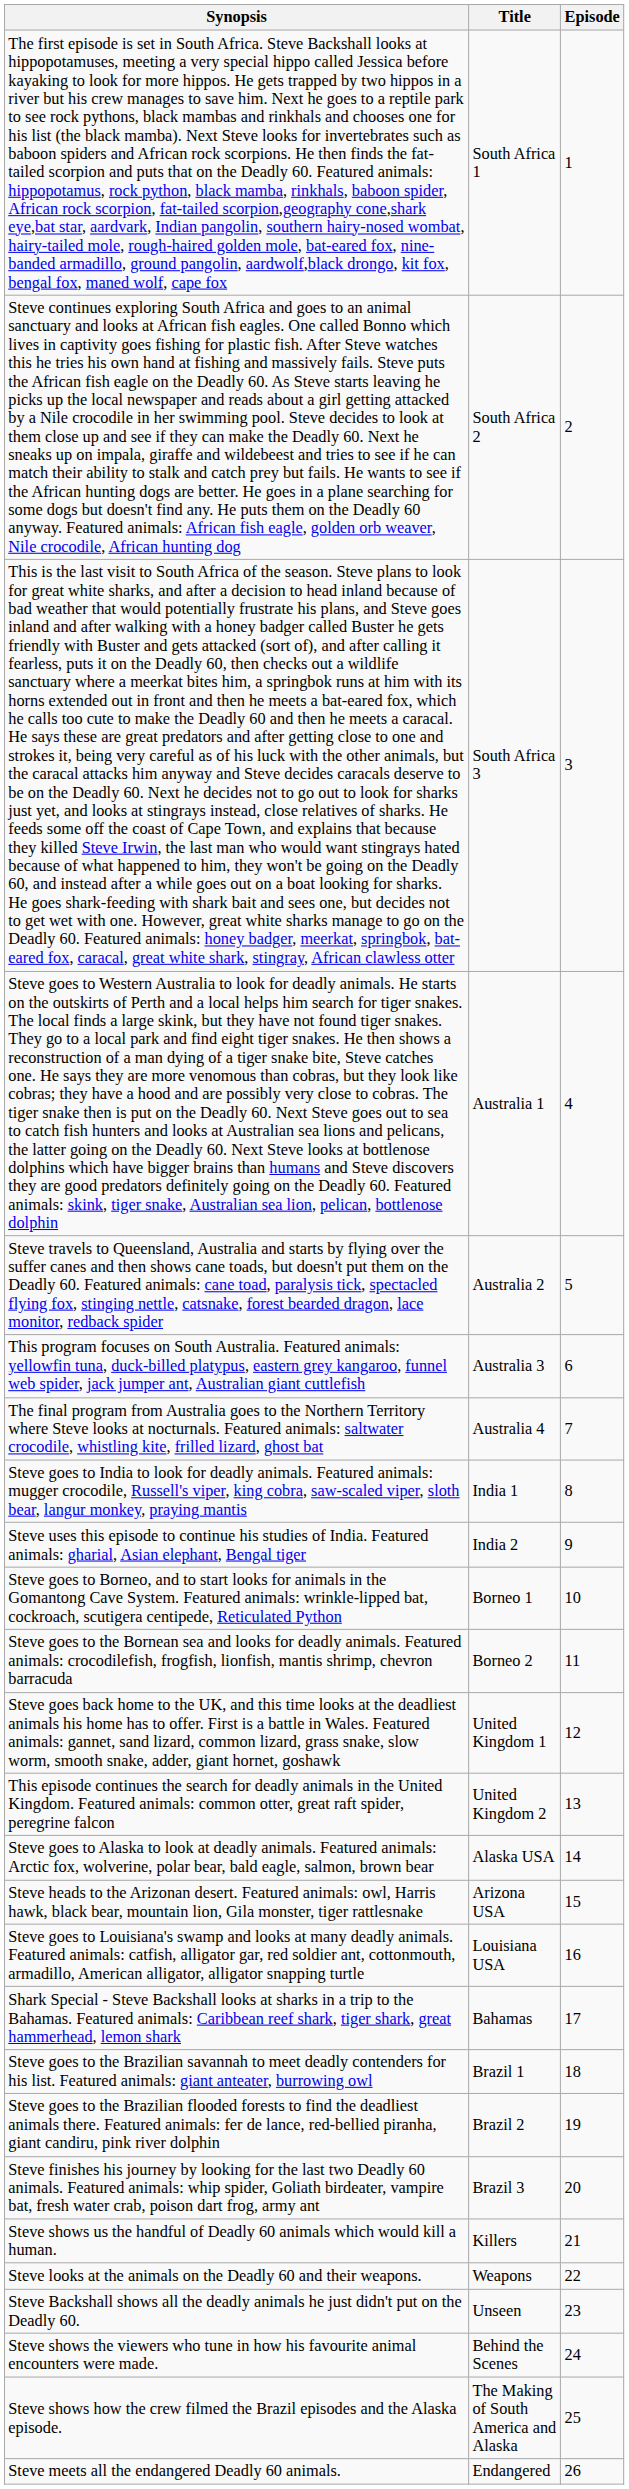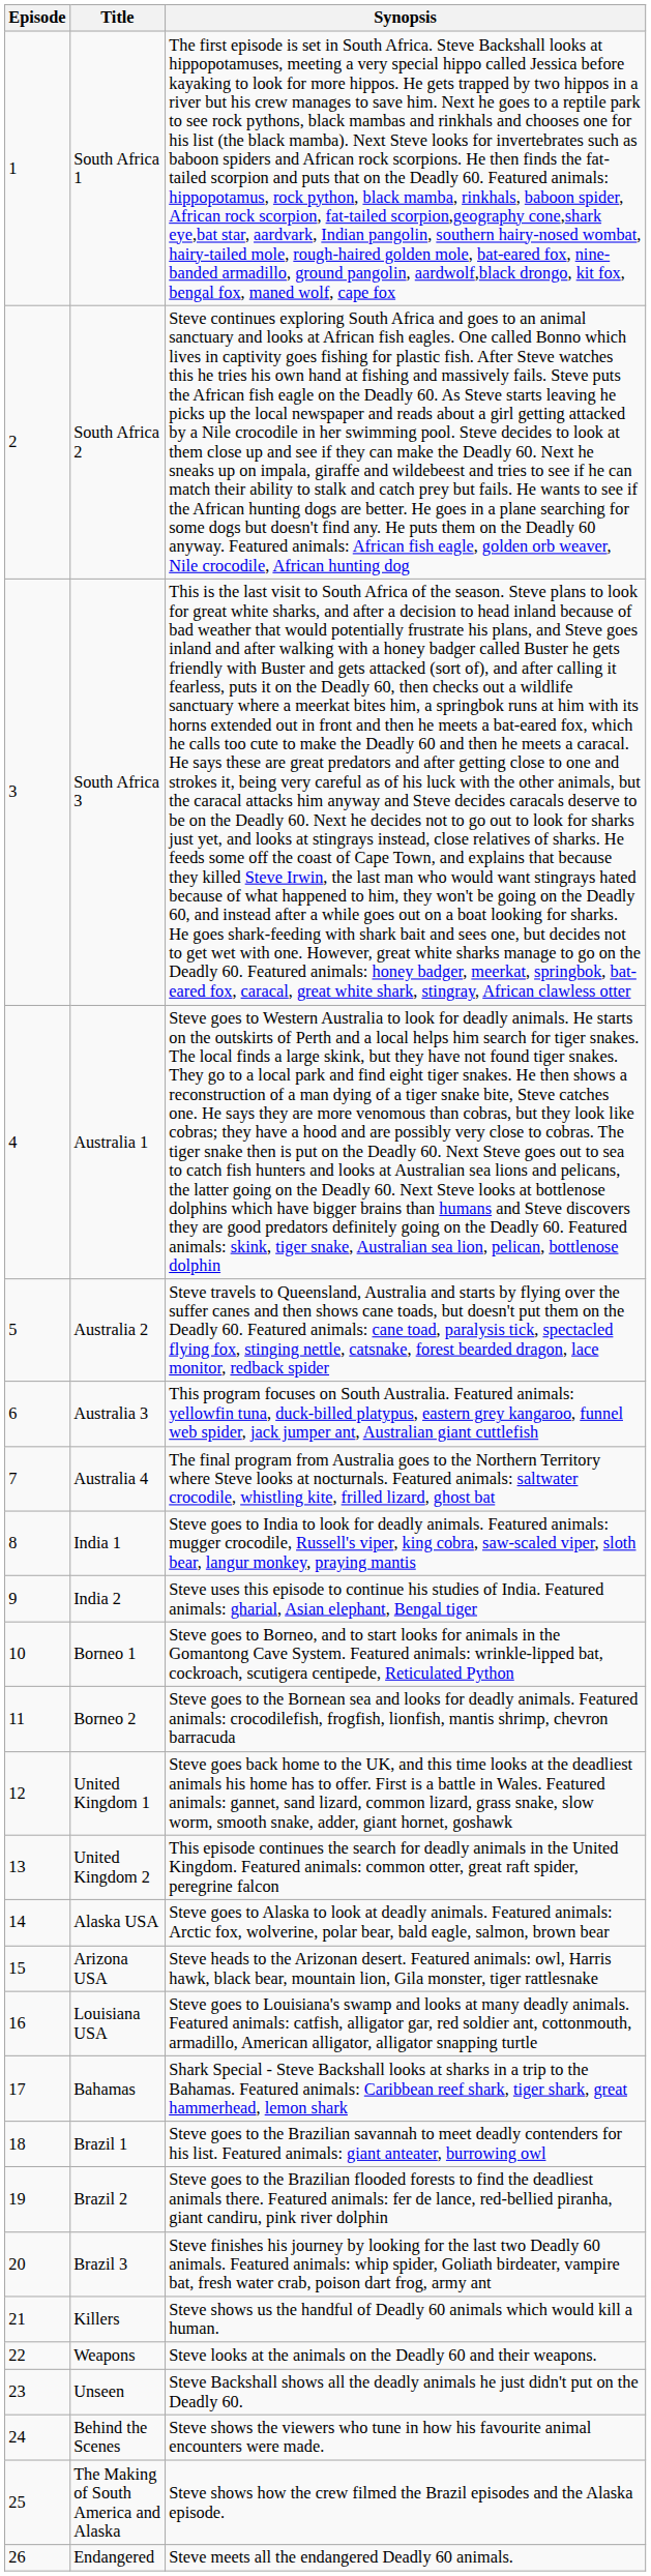 <table class="wikitable">
 <tr>
+<th>Episode</th>
+<th>Title</th>
 <th>Synopsis</th>
-<th>Title</th>
-<th>Episode</th>
 </tr>
 <tr>
+<td>1</td>
+<td>South Africa 1</td>
 <td>The first episode is set in South Africa. Steve Backshall looks at hippopotamuses, meeting a very special hippo called Jessica before kayaking to look for more hippos. He gets trapped by two hippos in a river but his crew manages to save him. Next he goes to a reptile park to see rock pythons, black mambas and rinkhals and chooses one for his list (the black mamba). Next Steve looks for invertebrates such as baboon spiders and African rock scorpions. He then finds the fat-tailed scorpion and puts that on the Deadly 60. Featured animals: <a href='#'>hippopotamus</a>, <a href='#'>rock python</a>, <a href='#'>black mamba</a>, <a href='#'>rinkhals</a>, <a href='#'>baboon spider</a>, <a href='#'>African rock scorpion</a>, <a href='#'>fat-tailed scorpion</a>,<a href='#'>geography cone</a>,<a href='#'>shark eye</a>,<a href='#'>bat star</a>, <a href='#'>aardvark</a>, <a href='#'>Indian pangolin</a>, <a href='#'>southern hairy-nosed wombat</a>, <a href='#'>hairy-tailed mole</a>, <a href='#'>rough-haired golden mole</a>, <a href='#'>bat-eared fox</a>, <a href='#'>nine-banded armadillo</a>, <a href='#'>ground pangolin</a>, <a href='#'>aardwolf</a>,<a href='#'>black drongo</a>, <a href='#'>kit fox</a>, <a href='#'>bengal fox</a>, <a href='#'>maned wolf</a>, <a href='#'>cape fox</a></td>
-<td>South Africa 1</td>
-<td>1</td>
 </tr>
 <tr>
+<td>2</td>
+<td>South Africa 2</td>
 <td>Steve continues exploring South Africa and goes to an animal sanctuary and looks at African fish eagles. One called Bonno which lives in captivity goes fishing for plastic fish. After Steve watches this he tries his own hand at fishing and massively fails. Steve puts the African fish eagle on the Deadly 60. As Steve starts leaving he picks up the local newspaper and reads about a girl getting attacked by a Nile crocodile in her swimming pool. Steve decides to look at them close up and see if they can make the Deadly 60. Next he sneaks up on impala, giraffe and wildebeest and tries to see if he can match their ability to stalk and catch prey but fails. He wants to see if the African hunting dogs are better. He goes in a plane searching for some dogs but doesn't find any. He puts them on the Deadly 60 anyway. Featured animals: <a href='#'>African fish eagle</a>, <a href='#'>golden orb weaver</a>, <a href='#'>Nile crocodile</a>, <a href='#'>African hunting dog</a></td>
-<td>South Africa 2</td>
-<td>2</td>
 </tr>
 <tr>
+<td>3</td>
+<td>South Africa 3</td>
 <td>This is the last visit to South Africa of the season. Steve plans to look for great white sharks, and after a decision to head inland because of bad weather that would potentially frustrate his plans, and Steve goes inland and after walking with a honey badger called Buster he gets friendly with Buster and gets attacked (sort of), and after calling it fearless, puts it on the Deadly 60, then checks out a wildlife sanctuary where a meerkat bites him, a springbok runs at him with its horns extended out in front and then he meets a bat-eared fox, which he calls too cute to make the Deadly 60 and then he meets a caracal. He says these are great predators and after getting close to one and strokes it, being very careful as of his luck with the other animals, but the caracal attacks him anyway and Steve decides caracals deserve to be on the Deadly 60. Next he decides not to go out to look for sharks just yet, and looks at stingrays instead, close relatives of sharks. He feeds some off the coast of Cape Town, and explains that because they killed <a href='#'>Steve Irwin</a>, the last man who would want stingrays hated because of what happened to him, they won't be going on the Deadly 60, and instead after a while goes out on a boat looking for sharks. He goes shark-feeding with shark bait and sees one, but decides not to get wet with one. However, great white sharks manage to go on the Deadly 60. Featured animals: <a href='#'>honey badger</a>, <a href='#'>meerkat</a>, <a href='#'>springbok</a>, <a href='#'>bat-eared fox</a>, <a href='#'>caracal</a>, <a href='#'>great white shark</a>, <a href='#'>stingray</a>, <a href='#'>African clawless otter</a></td>
-<td>South Africa 3</td>
-<td>3</td>
 </tr>
 <tr>
+<td>4</td>
+<td>Australia 1</td>
 <td>Steve goes to Western Australia to look for deadly animals. He starts on the outskirts of Perth and a local helps him search for tiger snakes. The local finds a large skink, but they have not found tiger snakes. They go to a local park and find eight tiger snakes. He then shows a reconstruction of a man dying of a tiger snake bite, Steve catches one. He says they are more venomous than cobras, but they look like cobras; they have a hood and are possibly very close to cobras. The tiger snake then is put on the Deadly 60. Next Steve goes out to sea to catch fish hunters and looks at Australian sea lions and pelicans, the latter going on the Deadly 60. Next Steve looks at bottlenose dolphins which have bigger brains than <a href='#'>humans</a> and Steve discovers they are good predators definitely going on the Deadly 60. Featured animals: <a href='#'>skink</a>, <a href='#'>tiger snake</a>, <a href='#'>Australian sea lion</a>, <a href='#'>pelican</a>, <a href='#'>bottlenose dolphin</a></td>
-<td>Australia 1</td>
-<td>4</td>
 </tr>
 <tr>
+<td>5</td>
+<td>Australia 2</td>
 <td>Steve travels to Queensland, Australia and starts by flying over the suffer canes and then shows cane toads, but doesn't put them on the Deadly 60. Featured animals: <a href='#'>cane toad</a>, <a href='#'>paralysis tick</a>, <a href='#'>spectacled flying fox</a>, <a href='#'>stinging nettle</a>, <a href='#'>catsnake</a>, <a href='#'>forest bearded dragon</a>, <a href='#'>lace monitor</a>, <a href='#'>redback spider</a></td>
-<td>Australia 2</td>
-<td>5</td>
 </tr>
 <tr>
+<td>6</td>
+<td>Australia 3</td>
 <td>This program focuses on South Australia. Featured animals: <a href='#'>yellowfin tuna</a>, <a href='#'>duck-billed platypus</a>, <a href='#'>eastern grey kangaroo</a>, <a href='#'>funnel web spider</a>, <a href='#'>jack jumper ant</a>, <a href='#'>Australian giant cuttlefish</a></td>
-<td>Australia 3</td>
-<td>6</td>
 </tr>
 <tr>
+<td>7</td>
+<td>Australia 4</td>
 <td>The final program from Australia goes to the Northern Territory where Steve looks at nocturnals. Featured animals: <a href='#'>saltwater crocodile</a>, <a href='#'>whistling kite</a>, <a href='#'>frilled lizard</a>, <a href='#'>ghost bat</a></td>
-<td>Australia 4</td>
-<td>7</td>
 </tr>
 <tr>
+<td>8</td>
+<td>India 1</td>
 <td>Steve goes to India to look for deadly animals. Featured animals: mugger crocodile, <a href='#'>Russell's viper</a>, <a href='#'>king cobra</a>, <a href='#'>saw-scaled viper</a>, <a href='#'>sloth bear</a>, <a href='#'>langur monkey</a>, <a href='#'>praying mantis</a></td>
-<td>India 1</td>
-<td>8</td>
 </tr>
 <tr>
+<td>9</td>
+<td>India 2</td>
 <td>Steve uses this episode to continue his studies of India. Featured animals: <a href='#'>gharial</a>, <a href='#'>Asian elephant</a>, <a href='#'>Bengal tiger</a></td>
-<td>India 2</td>
-<td>9</td>
 </tr>
 <tr>
+<td>10</td>
+<td>Borneo 1</td>
 <td>Steve goes to Borneo, and to start looks for animals in the Gomantong Cave System. Featured animals: wrinkle-lipped bat, cockroach, scutigera centipede, <a href='#'>Reticulated Python</a></td>
-<td>Borneo 1</td>
-<td>10</td>
 </tr>
 <tr>
+<td>11</td>
+<td>Borneo 2</td>
 <td>Steve goes to the Bornean sea and looks for deadly animals. Featured animals: crocodilefish, frogfish, lionfish, mantis shrimp, chevron barracuda</td>
-<td>Borneo 2</td>
-<td>11</td>
 </tr>
 <tr>
+<td>12</td>
+<td>United Kingdom 1</td>
 <td>Steve goes back home to the UK, and this time looks at the deadliest animals his home has to offer. First is a battle in Wales. Featured animals: gannet, sand lizard, common lizard, grass snake, slow worm, smooth snake, adder, giant hornet, goshawk</td>
-<td>United Kingdom 1</td>
-<td>12</td>
 </tr>
 <tr>
+<td>13</td>
+<td>United Kingdom 2</td>
 <td>This episode continues the search for deadly animals in the United Kingdom. Featured animals: common otter, great raft spider, peregrine falcon</td>
-<td>United Kingdom 2</td>
-<td>13</td>
 </tr>
 <tr>
+<td>14</td>
+<td>Alaska USA</td>
 <td>Steve goes to Alaska to look at deadly animals. Featured animals: Arctic fox, wolverine, polar bear, bald eagle, salmon, brown bear</td>
-<td>Alaska USA</td>
-<td>14</td>
 </tr>
 <tr>
+<td>15</td>
+<td>Arizona USA</td>
 <td>Steve heads to the Arizonan desert. Featured animals: owl, Harris hawk, black bear, mountain lion, Gila monster, tiger rattlesnake</td>
-<td>Arizona USA</td>
-<td>15</td>
 </tr>
 <tr>
+<td>16</td>
+<td>Louisiana USA</td>
 <td>Steve goes to Louisiana's swamp and looks at many deadly animals. Featured animals: catfish, alligator gar, red soldier ant, cottonmouth, armadillo, American alligator, alligator snapping turtle</td>
-<td>Louisiana USA</td>
-<td>16</td>
 </tr>
 <tr>
+<td>17</td>
+<td>Bahamas</td>
 <td>Shark Special - Steve Backshall looks at sharks in a trip to the Bahamas. Featured animals: <a href='#'>Caribbean reef shark</a>, <a href='#'>tiger shark</a>, <a href='#'>great hammerhead</a>, <a href='#'>lemon shark</a></td>
-<td>Bahamas</td>
-<td>17</td>
 </tr>
 <tr>
+<td>18</td>
+<td>Brazil 1</td>
 <td>Steve goes to the Brazilian savannah to meet deadly contenders for his list. Featured animals: <a href='#'>giant anteater</a>, <a href='#'>burrowing owl</a></td>
-<td>Brazil 1</td>
-<td>18</td>
 </tr>
 <tr>
+<td>19</td>
+<td>Brazil 2</td>
 <td>Steve goes to the Brazilian flooded forests to find the deadliest animals there. Featured animals: fer de lance, red-bellied piranha, giant candiru, pink river dolphin</td>
-<td>Brazil 2</td>
-<td>19</td>
 </tr>
 <tr>
+<td>20</td>
+<td>Brazil 3</td>
 <td>Steve finishes his journey by looking for the last two Deadly 60 animals. Featured animals: whip spider, Goliath birdeater, vampire bat, fresh water crab, poison dart frog, army ant</td>
-<td>Brazil 3</td>
-<td>20</td>
 </tr>
 <tr>
+<td>21</td>
+<td>Killers</td>
 <td>Steve shows us the handful of Deadly 60 animals which would kill a human.</td>
-<td>Killers</td>
-<td>21</td>
 </tr>
 <tr>
+<td>22</td>
+<td>Weapons</td>
 <td>Steve looks at the animals on the Deadly 60 and their weapons.</td>
-<td>Weapons</td>
-<td>22</td>
 </tr>
 <tr>
+<td>23</td>
+<td>Unseen</td>
 <td>Steve Backshall shows all the deadly animals he just didn't put on the Deadly 60.</td>
-<td>Unseen</td>
-<td>23</td>
 </tr>
 <tr>
+<td>24</td>
+<td>Behind the Scenes</td>
 <td>Steve shows the viewers who tune in how his favourite animal encounters were made.</td>
-<td>Behind the Scenes</td>
-<td>24</td>
 </tr>
 <tr>
+<td>25</td>
+<td>The Making of South America and Alaska</td>
 <td>Steve shows how the crew filmed the Brazil episodes and the Alaska episode.</td>
-<td>The Making of South America and Alaska</td>
-<td>25</td>
 </tr>
 <tr>
+<td>26</td>
+<td>Endangered</td>
 <td>Steve meets all the endangered Deadly 60 animals.</td>
-<td>Endangered</td>
-<td>26</td>
 </tr>
 </table>
